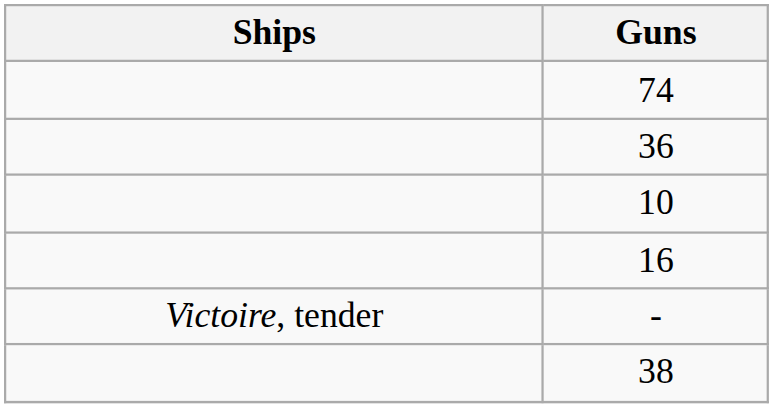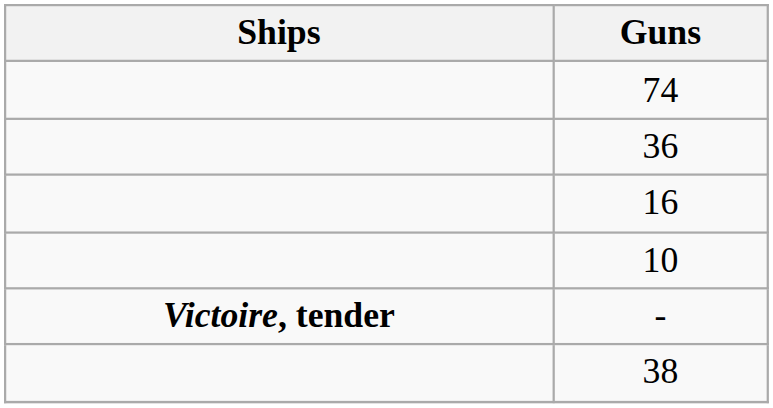 <table class="wikitable" style="text-align:center; width:55%;">
 <tr>
 <th>Ships</th>
 <th>Guns</th>
 </tr>
 <tr>
 <td></td>
 <td>74</td>
 </tr>
 <tr>
 <td></td>
 <td>36</td>
 </tr>
 <tr>
 <td></td>
+<td>16</td>
+</tr>
+<tr>
+<td></td>
 <td>10</td>
 </tr>
 <tr>
-<td></td>
-<td>16</td>
-</tr>
-<tr>
-<td><em>Victoire</em>, tender</td>
+<td><strong><em>Victoire</em>, tender</strong></td>
 <td>-</td>
 </tr>
 <tr>
 <td></td>
 <td>38</td>
 </tr>
 <tr>
 </tr>
 </table>
